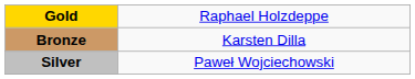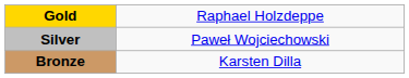 <table class="wikitable" style="text-align:center; " width="35%">
 <tr>
 <td bgcolor="gold"><strong>Gold</strong></td>
 <td><a href='#'>Raphael Holzdeppe</a><br>  <small><em></em></small></td>
 </tr>
 <tr>
+<td bgcolor="silver"><strong>Silver</strong></td>
+<td><a href='#'>Paweł Wojciechowski</a><br>  <small><em></em></small></td>
+</tr>
+<tr>
 <td bgcolor="CC9966"><strong>Bronze</strong></td>
 <td><a href='#'>Karsten Dilla</a><br>  <small><em></em></small></td>
 </tr>
-<tr>
-<td bgcolor="silver"><strong>Silver</strong></td>
-<td><a href='#'>Paweł Wojciechowski</a><br>  <small><em></em></small></td>
-</tr>
 </table>
